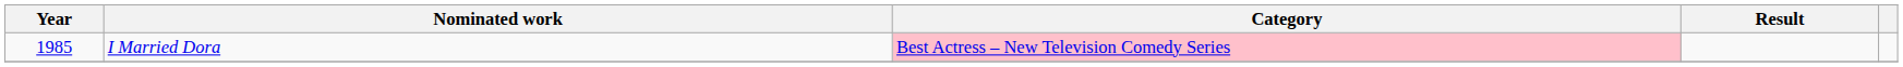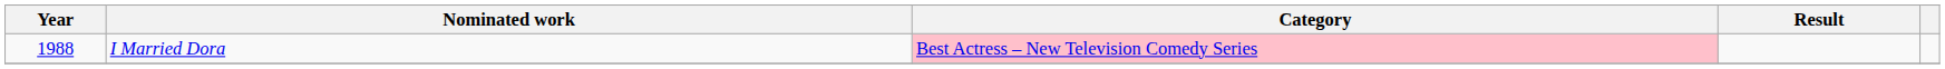 <table class="wikitable" style="width:85%;">
 <tr>
 <th width=5%>Year</th>
 <th style="width:40%;">Nominated work</th>
 <th style="width:40%;">Category</th>
 <th style="width:10%;">Result</th>
 <th width=1%></th>
 </tr>
 <tr>
-<td style="text-align:center;"><a href='#'>1985</a></td>
+<td style="text-align:center;"><a href='#'>1988</a></td>
 <td><em><a href='#'>I Married Dora</a></em></td>
 <td style="background: pink;"><a href='#'>Best Actress – New Television Comedy Series</a></td>
 <td></td>
 <td style="text-align:center;"></td>
 </tr>
 <tr>
 </tr>
 </table>
